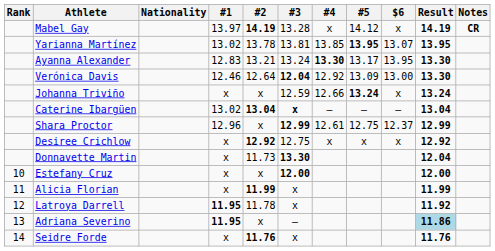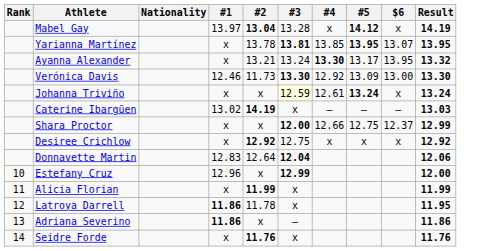 <table class="wikitable sortable" style="text-align:center">
 <tr>
 <th>Rank</th>
 <th>Athlete</th>
 <th>Nationality</th>
 <th>#1</th>
 <th>#2</th>
 <th>#3</th>
 <th>#4</th>
 <th>#5</th>
 <th>$6</th>
 <th>Result</th>
-<th>Notes</th>
 </tr>
 <tr>
 <td></td>
 <td align="left"><a href='#'>Mabel Gay</a></td>
 <td align=left></td>
 <td>13.97</td>
-<td><strong>14.19</strong></td>
+<td><strong>13.04</strong></td>
 <td>13.28</td>
 <td>x</td>
-<td>14.12</td>
+<td><strong>14.12</strong></td>
 <td>x</td>
 <td><strong>14.19</strong></td>
-<td><strong>CR</strong></td>
 </tr>
 <tr>
 <td></td>
 <td align="left"><a href='#'>Yarianna Martínez</a></td>
 <td align=left></td>
-<td>13.02</td>
+<td>x</td>
 <td>13.78</td>
-<td>13.81</td>
+<td><strong>13.81</strong></td>
 <td>13.85</td>
 <td><strong>13.95</strong></td>
 <td>13.07</td>
 <td><strong>13.95</strong></td>
-<td></td>
 </tr>
 <tr>
 <td></td>
 <td align="left"><a href='#'>Ayanna Alexander</a></td>
 <td align=left></td>
-<td>12.83</td>
+<td>x</td>
 <td>13.21</td>
 <td>13.24</td>
 <td><strong>13.30</strong></td>
 <td>13.17</td>
 <td>13.95</td>
-<td><strong>13.30</strong></td>
-<td></td>
+<td><strong>13.32</strong></td>
 </tr>
 <tr>
 <td></td>
 <td align="left"><a href='#'>Verónica Davis</a></td>
 <td align=left></td>
 <td>12.46</td>
-<td>12.64</td>
-<td><strong>12.04</strong></td>
+<td>11.73</td>
+<td><strong>13.30</strong></td>
 <td>12.92</td>
 <td>13.09</td>
 <td>13.00</td>
 <td><strong>13.30</strong></td>
-<td></td>
 </tr>
 <tr>
 <td></td>
 <td align="left"><a href='#'>Johanna Triviño</a></td>
 <td align=left></td>
 <td>x</td>
 <td>x</td>
-<td>12.59</td>
-<td>12.66</td>
+<td style="background: lightyellow;">12.59</td>
+<td>12.61</td>
 <td><strong>13.24</strong></td>
 <td>x</td>
 <td><strong>13.24</strong></td>
-<td></td>
 </tr>
 <tr>
 <td></td>
 <td align="left"><a href='#'>Caterine Ibargüen</a></td>
 <td align=left></td>
 <td>13.02</td>
-<td><strong>13.04</strong></td>
-<td><strong>x</strong></td>
+<td><strong>14.19</strong></td>
+<td>x</td>
 <td>–</td>
 <td>–</td>
 <td>–</td>
-<td><strong>13.04</strong></td>
-<td></td>
+<td><strong>13.03</strong></td>
 </tr>
 <tr>
 <td></td>
 <td align="left"><a href='#'>Shara Proctor</a></td>
 <td align=left></td>
-<td>12.96</td>
 <td>x</td>
-<td><strong>12.99</strong></td>
-<td>12.61</td>
+<td>x</td>
+<td><strong>12.00</strong></td>
+<td>12.66</td>
 <td>12.75</td>
 <td>12.37</td>
 <td><strong>12.99</strong></td>
-<td></td>
 </tr>
 <tr>
 <td></td>
 <td align="left"><a href='#'>Desiree Crichlow</a></td>
 <td align=left></td>
 <td>x</td>
 <td><strong>12.92</strong></td>
 <td>12.75</td>
 <td>x</td>
 <td>x</td>
 <td>x</td>
 <td><strong>12.92</strong></td>
-<td></td>
 </tr>
 <tr>
 <td></td>
 <td align="left"><a href='#'>Donnavette Martin</a></td>
 <td align=left></td>
-<td>x</td>
-<td>11.73</td>
-<td><strong>13.30</strong></td>
+<td>12.83</td>
+<td>12.64</td>
+<td><strong>12.04</strong></td>
 <td></td>
 <td></td>
 <td></td>
-<td><strong>12.04</strong></td>
-<td></td>
+<td><strong>12.06</strong></td>
 </tr>
 <tr>
 <td>10</td>
 <td align="left"><a href='#'>Estefany Cruz</a></td>
 <td align=left></td>
+<td>12.96</td>
 <td>x</td>
-<td>x</td>
-<td><strong>12.00</strong></td>
+<td><strong>12.99</strong></td>
 <td></td>
 <td></td>
 <td></td>
 <td><strong>12.00</strong></td>
-<td></td>
 </tr>
 <tr>
 <td>11</td>
 <td align="left"><a href='#'>Alicia Florian</a></td>
 <td align=left></td>
 <td>x</td>
 <td><strong>11.99</strong></td>
 <td>x</td>
 <td></td>
 <td></td>
 <td></td>
 <td><strong>11.99</strong></td>
-<td></td>
 </tr>
 <tr>
 <td>12</td>
 <td align="left"><a href='#'>Latroya Darrell</a></td>
 <td align=left></td>
-<td><strong>11.95</strong></td>
+<td><strong>11.86</strong></td>
 <td>11.78</td>
 <td>x</td>
 <td></td>
 <td></td>
 <td></td>
-<td><strong>11.92</strong></td>
-<td></td>
+<td><strong>11.95</strong></td>
 </tr>
 <tr>
 <td>13</td>
 <td align="left"><a href='#'>Adriana Severino</a></td>
 <td align=left></td>
-<td><strong>11.95</strong></td>
+<td><strong>11.86</strong></td>
 <td>x</td>
 <td>–</td>
 <td></td>
 <td></td>
 <td></td>
-<td style="background: lightblue;"><strong>11.86</strong></td>
-<td></td>
+<td><strong>11.86</strong></td>
 </tr>
 <tr>
 <td>14</td>
 <td align="left"><a href='#'>Seidre Forde</a></td>
 <td align=left></td>
 <td>x</td>
 <td><strong>11.76</strong></td>
 <td>x</td>
 <td></td>
 <td></td>
 <td></td>
 <td><strong>11.76</strong></td>
-<td></td>
 </tr>
 </table>
